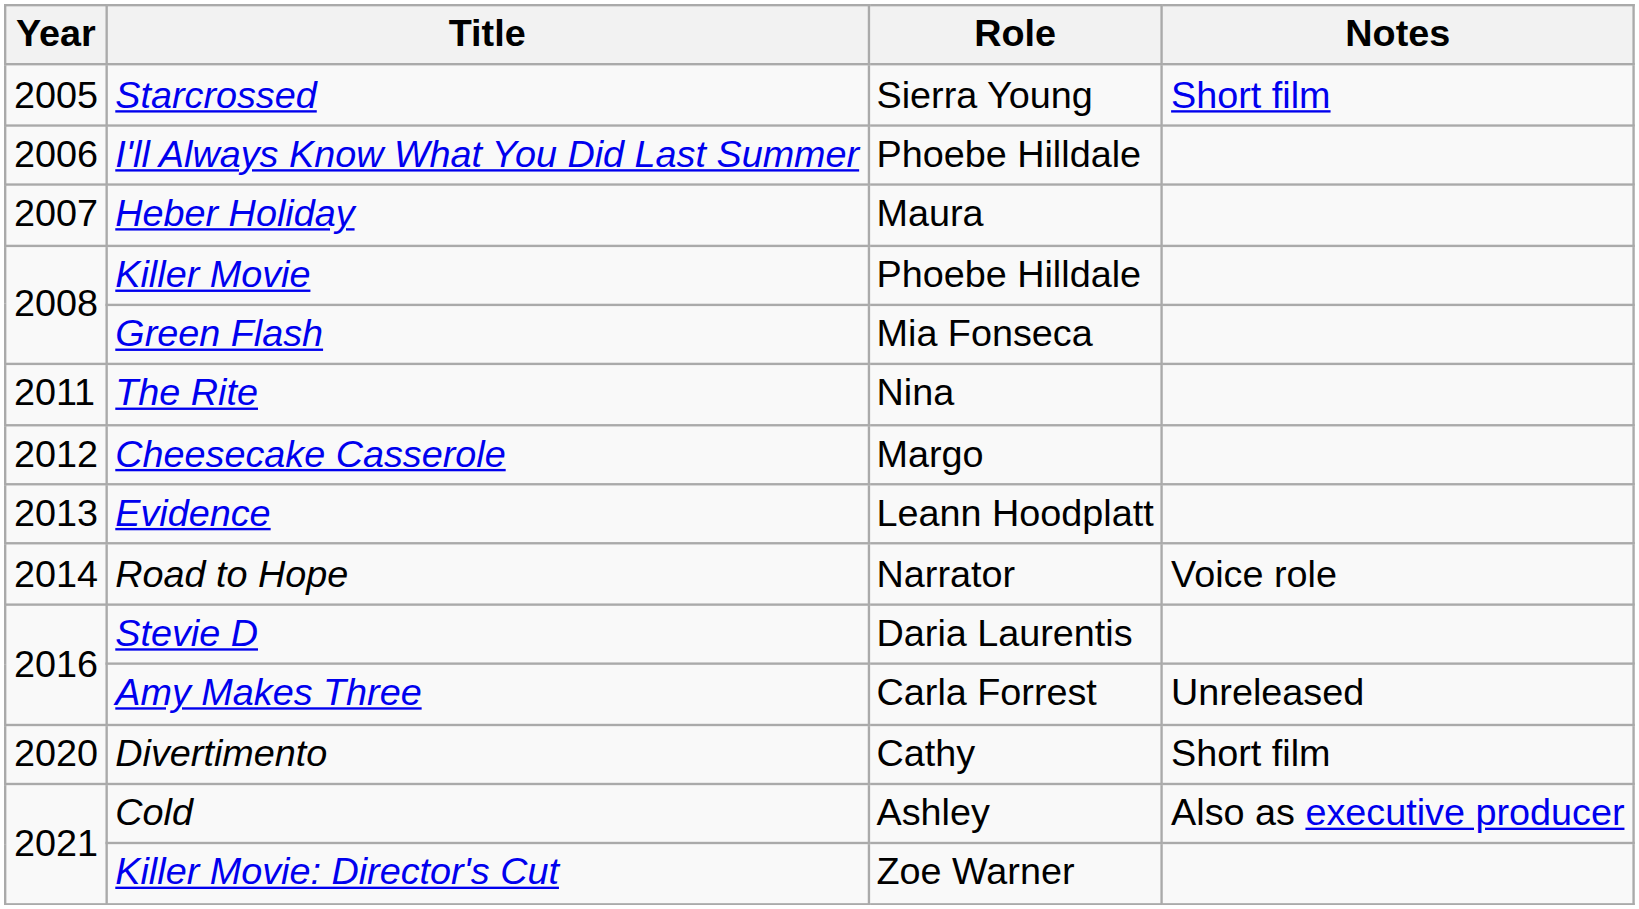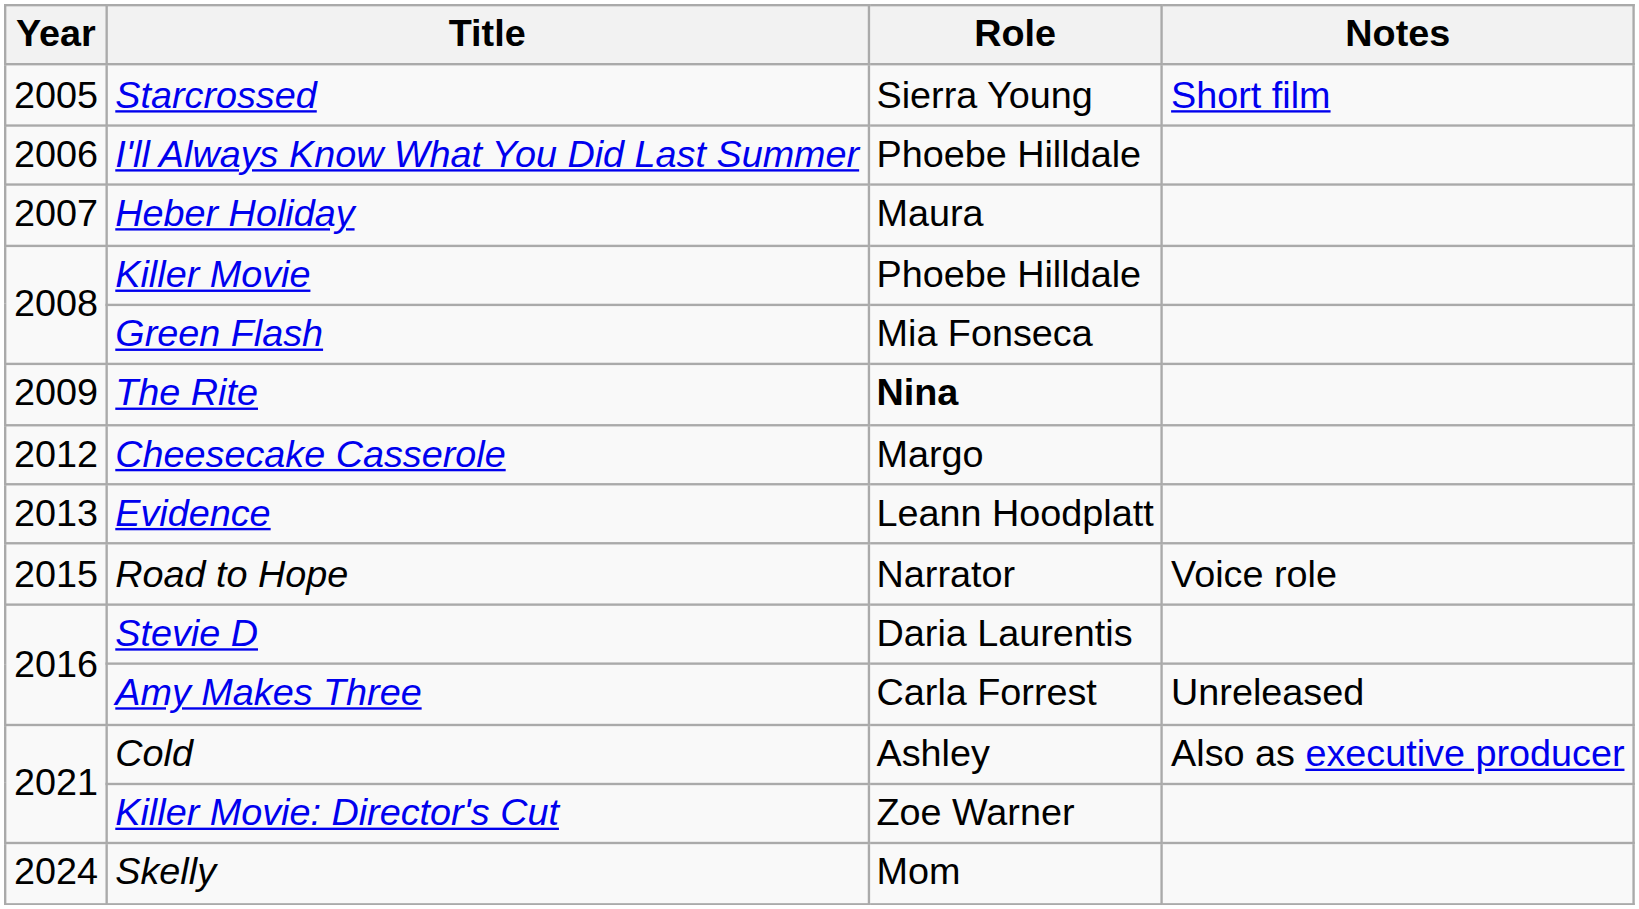 <table class="wikitable sortable">
 <tr>
 <th>Year</th>
 <th>Title</th>
 <th>Role</th>
 <th class="unsortable">Notes</th>
 </tr>
 <tr>
 <td>2005</td>
 <td><em><a href='#'>Starcrossed</a></em></td>
 <td>Sierra Young</td>
 <td><a href='#'>Short film</a></td>
 </tr>
 <tr>
 <td>2006</td>
 <td><em><a href='#'>I'll Always Know What You Did Last Summer</a></em></td>
 <td>Phoebe Hilldale</td>
 <td></td>
 </tr>
 <tr>
 <td>2007</td>
 <td><em><a href='#'>Heber Holiday</a></em></td>
 <td>Maura</td>
 <td></td>
 </tr>
 <tr>
 <td rowspan="2">2008</td>
 <td><em><a href='#'>Killer Movie</a></em></td>
 <td>Phoebe Hilldale</td>
 <td></td>
 </tr>
 <tr>
 <td><em><a href='#'>Green Flash</a></em></td>
 <td>Mia Fonseca</td>
 <td></td>
 </tr>
 <tr>
-<td>2011</td>
+<td>2009</td>
 <td><em><a href='#'>The Rite</a></em></td>
-<td>Nina</td>
+<td><strong>Nina</strong></td>
 <td></td>
 </tr>
 <tr>
 <td>2012</td>
 <td><em><a href='#'>Cheesecake Casserole</a></em></td>
 <td>Margo</td>
 <td></td>
 </tr>
 <tr>
 <td>2013</td>
 <td><em><a href='#'>Evidence</a></em></td>
 <td>Leann Hoodplatt</td>
 <td></td>
 </tr>
 <tr>
-<td>2014</td>
+<td>2015</td>
 <td><em>Road to Hope</em></td>
 <td>Narrator</td>
 <td>Voice role</td>
 </tr>
 <tr>
 <td rowspan="2">2016</td>
 <td><em><a href='#'>Stevie D</a></em></td>
 <td>Daria Laurentis</td>
 <td></td>
 </tr>
 <tr>
 <td><em><a href='#'>Amy Makes Three</a></em></td>
 <td>Carla Forrest</td>
 <td>Unreleased</td>
 </tr>
 <tr>
-<td>2020</td>
-<td><em>Divertimento</em></td>
-<td>Cathy</td>
-<td>Short film</td>
-</tr>
-<tr>
 <td rowspan="2">2021</td>
 <td><em>Cold</em></td>
 <td>Ashley</td>
 <td>Also as <a href='#'>executive producer</a></td>
 </tr>
 <tr>
 <td><em><a href='#'>Killer Movie: Director's Cut</a></em></td>
 <td>Zoe Warner</td>
 <td></td>
 </tr>
+<tr>
+<td>2024</td>
+<td><em>Skelly</em></td>
+<td>Mom</td>
+<td></td>
+</tr>
 </table>
